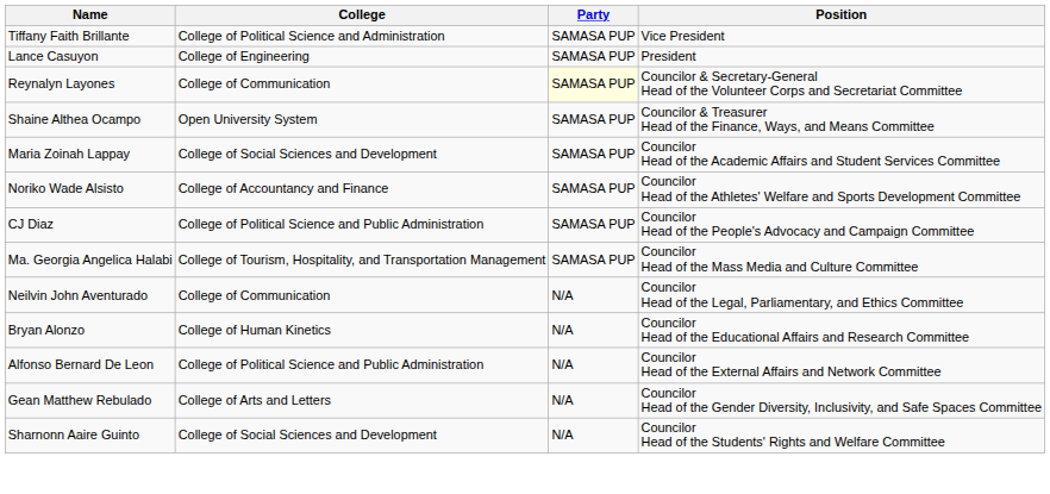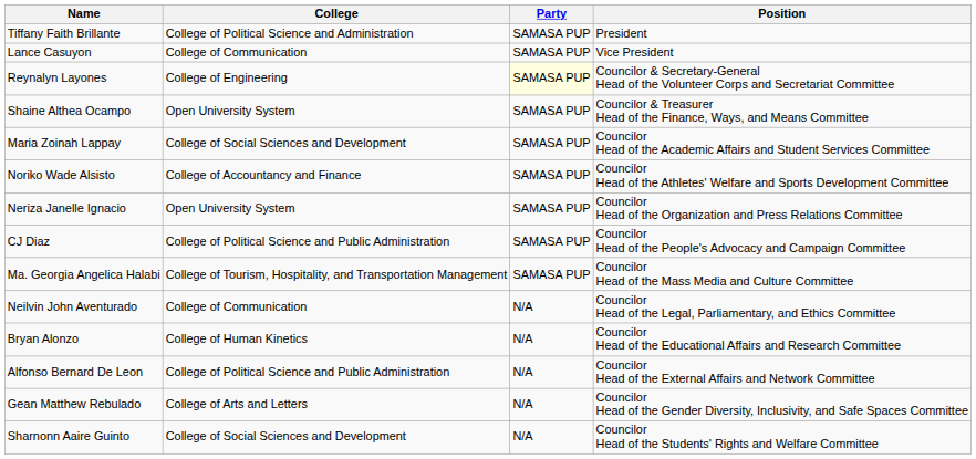 <table class="wikitable">
 <tr>
 <th>Name</th>
 <th>College</th>
 <th><a href='#'>Party</a></th>
 <th>Position</th>
 </tr>
 <tr>
 <td>Tiffany Faith Brillante</td>
 <td>College of Political Science and Administration</td>
 <td>SAMASA PUP</td>
+<td>President</td>
+</tr>
+<tr>
+<td>Lance Casuyon</td>
+<td>College of Communication</td>
+<td>SAMASA PUP</td>
 <td>Vice President</td>
 </tr>
 <tr>
-<td>Lance Casuyon</td>
+<td>Reynalyn Layones</td>
 <td>College of Engineering</td>
-<td>SAMASA PUP</td>
-<td>President</td>
-</tr>
-<tr>
-<td>Reynalyn Layones</td>
-<td>College of Communication</td>
 <td style="background: lightyellow;">SAMASA PUP</td>
 <td>Councilor & Secretary-General<br>Head of the Volunteer Corps and Secretariat Committee</td>
 </tr>
 <tr>
 <td>Shaine Althea Ocampo</td>
 <td>Open University System</td>
 <td>SAMASA PUP</td>
 <td>Councilor & Treasurer<br>Head of the Finance, Ways, and Means Committee</td>
 </tr>
 <tr>
 <td>Maria Zoinah Lappay</td>
 <td>College of Social Sciences and Development</td>
 <td>SAMASA PUP</td>
 <td>Councilor<br>Head of the Academic Affairs and Student Services Committee</td>
 </tr>
 <tr>
 <td>Noriko Wade Alsisto</td>
 <td>College of Accountancy and Finance</td>
 <td>SAMASA PUP</td>
 <td>Councilor<br>Head of the Athletes' Welfare and Sports Development Committee</td>
+</tr>
+<tr>
+<td>Neriza Janelle Ignacio</td>
+<td>Open University System</td>
+<td>SAMASA PUP</td>
+<td>Councilor<br>Head of the Organization and Press Relations Committee</td>
 </tr>
 <tr>
 <td>CJ Diaz</td>
 <td>College of Political Science and Public Administration</td>
 <td>SAMASA PUP</td>
 <td>Councilor<br>Head of the People's Advocacy and Campaign Committee</td>
 </tr>
 <tr>
 <td>Ma. Georgia Angelica Halabi</td>
 <td>College of Tourism, Hospitality, and Transportation Management</td>
 <td>SAMASA PUP</td>
 <td>Councilor<br>Head of the Mass Media and Culture Committee</td>
 </tr>
 <tr>
 <td>Neilvin John Aventurado</td>
 <td>College of Communication</td>
 <td>N/A</td>
 <td>Councilor<br>Head of the Legal, Parliamentary, and Ethics Committee</td>
 </tr>
 <tr>
 <td>Bryan Alonzo</td>
 <td>College of Human Kinetics</td>
 <td>N/A</td>
 <td>Councilor<br>Head of the Educational Affairs and Research Committee</td>
 </tr>
 <tr>
 <td>Alfonso Bernard De Leon</td>
 <td>College of Political Science and Public Administration</td>
 <td>N/A</td>
 <td>Councilor<br>Head of the External Affairs and Network Committee</td>
 </tr>
 <tr>
 <td>Gean Matthew Rebulado</td>
 <td>College of Arts and Letters</td>
 <td>N/A</td>
 <td>Councilor<br>Head of the Gender Diversity, Inclusivity, and Safe Spaces Committee</td>
 </tr>
 <tr>
 <td>Sharnonn Aaire Guinto</td>
 <td>College of Social Sciences and Development</td>
 <td>N/A</td>
 <td>Councilor<br>Head of the Students' Rights and Welfare Committee</td>
 </tr>
 </table>
